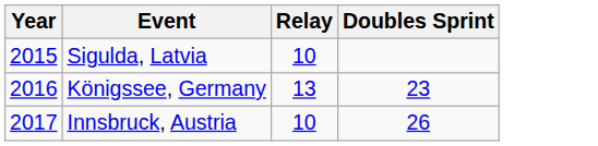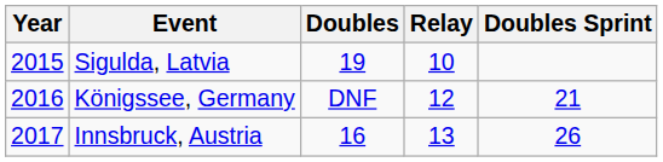 <table class="wikitable sortable" style="text-align:center;">
 <tr>
 <th>Year</th>
 <th>Event</th>
+<th>Doubles</th>
 <th>Relay</th>
 <th>Doubles Sprint</th>
 </tr>
 <tr>
 <td><a href='#'>2015</a></td>
 <td style="text-align:left;"> <a href='#'>Sigulda</a>, <a href='#'>Latvia</a></td>
+<td><a href='#'>19</a></td>
 <td><a href='#'>10</a></td>
 <td></td>
 </tr>
 <tr>
 <td><a href='#'>2016</a></td>
 <td style="text-align:left;"> <a href='#'>Königssee</a>, <a href='#'>Germany</a></td>
-<td><a href='#'>13</a></td>
-<td><a href='#'>23</a></td>
+<td><a href='#'>DNF</a></td>
+<td><a href='#'>12</a></td>
+<td><a href='#'>21</a></td>
 </tr>
 <tr>
 <td><a href='#'>2017</a></td>
 <td style="text-align:left;"> <a href='#'>Innsbruck</a>, <a href='#'>Austria</a></td>
-<td><a href='#'>10</a></td>
+<td><a href='#'>16</a></td>
+<td><a href='#'>13</a></td>
 <td><a href='#'>26</a></td>
 </tr>
 </table>
